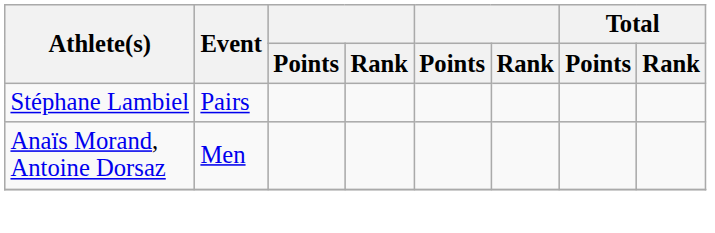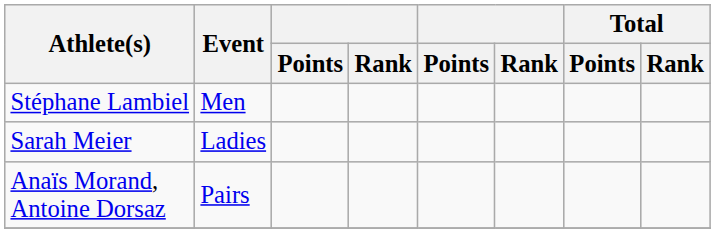 <table class="wikitable">
 <tr>
 <th rowspan="2">Athlete(s)</th>
 <th rowspan="2">Event</th>
 <th colspan="2"></th>
 <th colspan="2"></th>
 <th colspan="2">Total</th>
 </tr>
 <tr>
 <th>Points</th>
 <th>Rank</th>
 <th>Points</th>
 <th>Rank</th>
 <th>Points</th>
 <th>Rank</th>
 </tr>
 <tr>
 <td><a href='#'>Stéphane Lambiel</a></td>
-<td><a href='#'>Pairs</a></td>
+<td><a href='#'>Men</a></td>
+<td></td>
+<td></td>
+<td></td>
+<td></td>
+<td></td>
+<td></td>
+</tr>
+<tr>
+<td><a href='#'>Sarah Meier</a></td>
+<td><a href='#'>Ladies</a></td>
 <td></td>
 <td></td>
 <td></td>
 <td></td>
 <td></td>
 <td></td>
 </tr>
 <tr>
 <td><a href='#'>Anaïs Morand</a>, <br><a href='#'>Antoine Dorsaz</a></td>
-<td><a href='#'>Men</a></td>
+<td><a href='#'>Pairs</a></td>
 <td></td>
 <td></td>
 <td></td>
 <td></td>
 <td></td>
 <td></td>
 </tr>
 <tr>
 </tr>
 </table>
